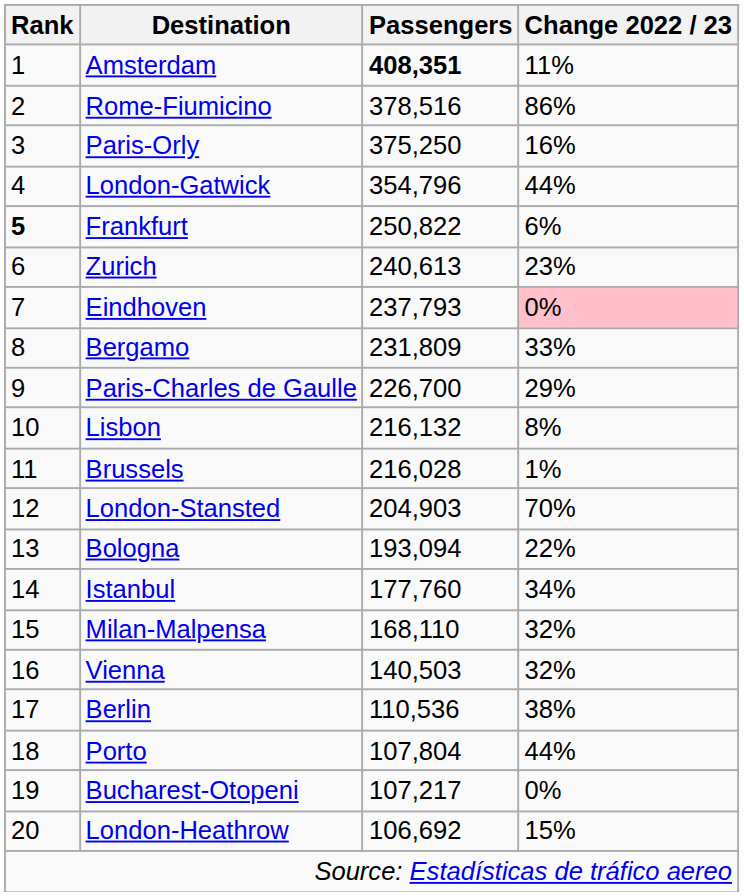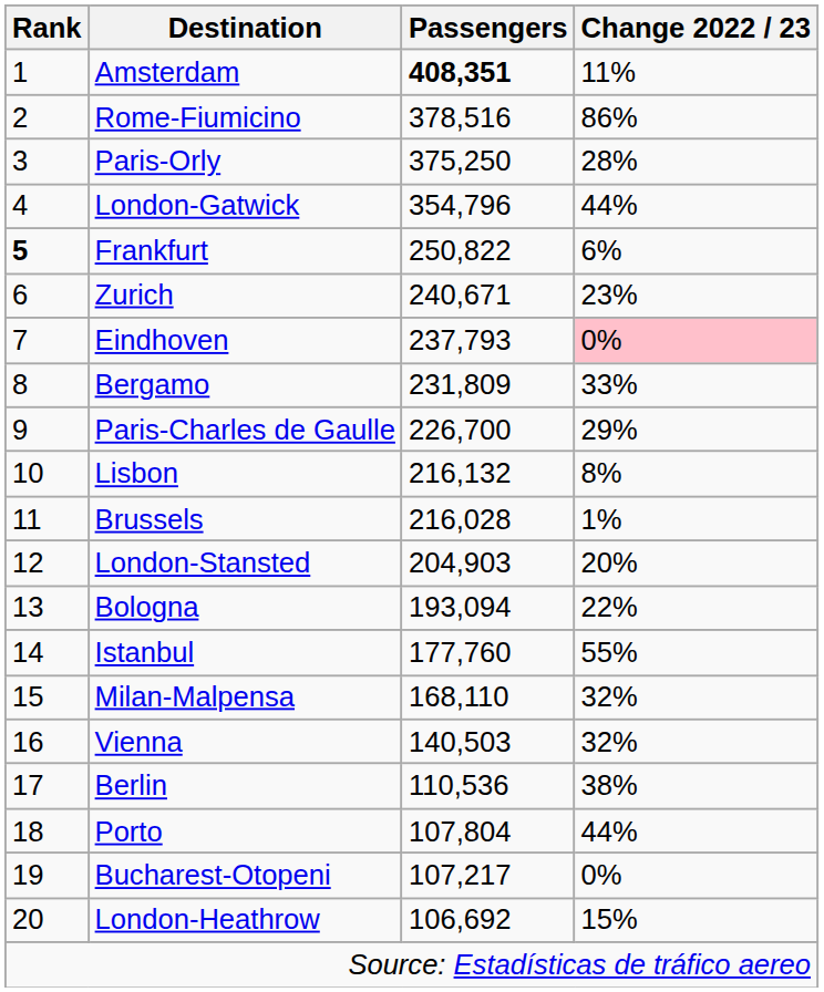 <table class="wikitable" style="font-size: 85%; width:align">
 <tr>
 <th>Rank</th>
 <th>Destination</th>
 <th>Passengers</th>
 <th>Change 2022 / 23</th>
 </tr>
 <tr>
 <td>1</td>
 <td> <a href='#'>Amsterdam</a></td>
 <td><strong>408,351</strong></td>
 <td> 11%</td>
 </tr>
 <tr>
 <td>2</td>
 <td> <a href='#'>Rome-Fiumicino</a></td>
 <td>378,516</td>
 <td> 86%</td>
 </tr>
 <tr>
 <td>3</td>
 <td> <a href='#'>Paris-Orly</a></td>
 <td>375,250</td>
-<td> 16%</td>
+<td> 28%</td>
 </tr>
 <tr>
 <td>4</td>
 <td> <a href='#'>London-Gatwick</a></td>
 <td>354,796</td>
 <td> 44%</td>
 </tr>
 <tr>
 <td><strong>5</strong></td>
 <td> <a href='#'>Frankfurt</a></td>
 <td>250,822</td>
 <td> 6%</td>
 </tr>
 <tr>
 <td>6</td>
 <td> <a href='#'>Zurich</a></td>
-<td>240,613</td>
+<td>240,671</td>
 <td> 23%</td>
 </tr>
 <tr>
 <td>7</td>
 <td> <a href='#'>Eindhoven</a></td>
 <td>237,793</td>
 <td style="background: pink;"> 0%</td>
 </tr>
 <tr>
 <td>8</td>
 <td> <a href='#'>Bergamo</a></td>
 <td>231,809</td>
 <td> 33%</td>
 </tr>
 <tr>
 <td>9</td>
 <td> <a href='#'>Paris-Charles de Gaulle</a></td>
 <td>226,700</td>
 <td> 29%</td>
 </tr>
 <tr>
 <td>10</td>
 <td> <a href='#'>Lisbon</a></td>
 <td>216,132</td>
 <td> 8%</td>
 </tr>
 <tr>
 <td>11</td>
 <td> <a href='#'>Brussels</a></td>
 <td>216,028</td>
 <td> 1%</td>
 </tr>
 <tr>
 <td>12</td>
 <td> <a href='#'>London-Stansted</a></td>
 <td>204,903</td>
-<td> 70%</td>
+<td> 20%</td>
 </tr>
 <tr>
 <td>13</td>
 <td> <a href='#'>Bologna</a></td>
 <td>193,094</td>
 <td> 22%</td>
 </tr>
 <tr>
 <td>14</td>
 <td> <a href='#'>Istanbul</a></td>
 <td>177,760</td>
-<td> 34%</td>
+<td> 55%</td>
 </tr>
 <tr>
 <td>15</td>
 <td> <a href='#'>Milan-Malpensa</a></td>
 <td>168,110</td>
 <td> 32%</td>
 </tr>
 <tr>
 <td>16</td>
 <td> <a href='#'>Vienna</a></td>
 <td>140,503</td>
 <td> 32%</td>
 </tr>
 <tr>
 <td>17</td>
 <td> <a href='#'>Berlin</a></td>
 <td>110,536</td>
 <td> 38%</td>
 </tr>
 <tr>
 <td>18</td>
 <td> <a href='#'>Porto</a></td>
 <td>107,804</td>
 <td> 44%</td>
 </tr>
 <tr>
 <td>19</td>
 <td> <a href='#'>Bucharest-Otopeni</a></td>
 <td>107,217</td>
 <td> 0%</td>
 </tr>
 <tr>
 <td>20</td>
 <td> <a href='#'>London-Heathrow</a></td>
 <td>106,692</td>
 <td> 15%</td>
 </tr>
 <tr>
 <td colspan="4" style="text-align:right;"><em>Source: <a href='#'>Estadísticas de tráfico aereo</a></em></td>
 </tr>
 </table>
